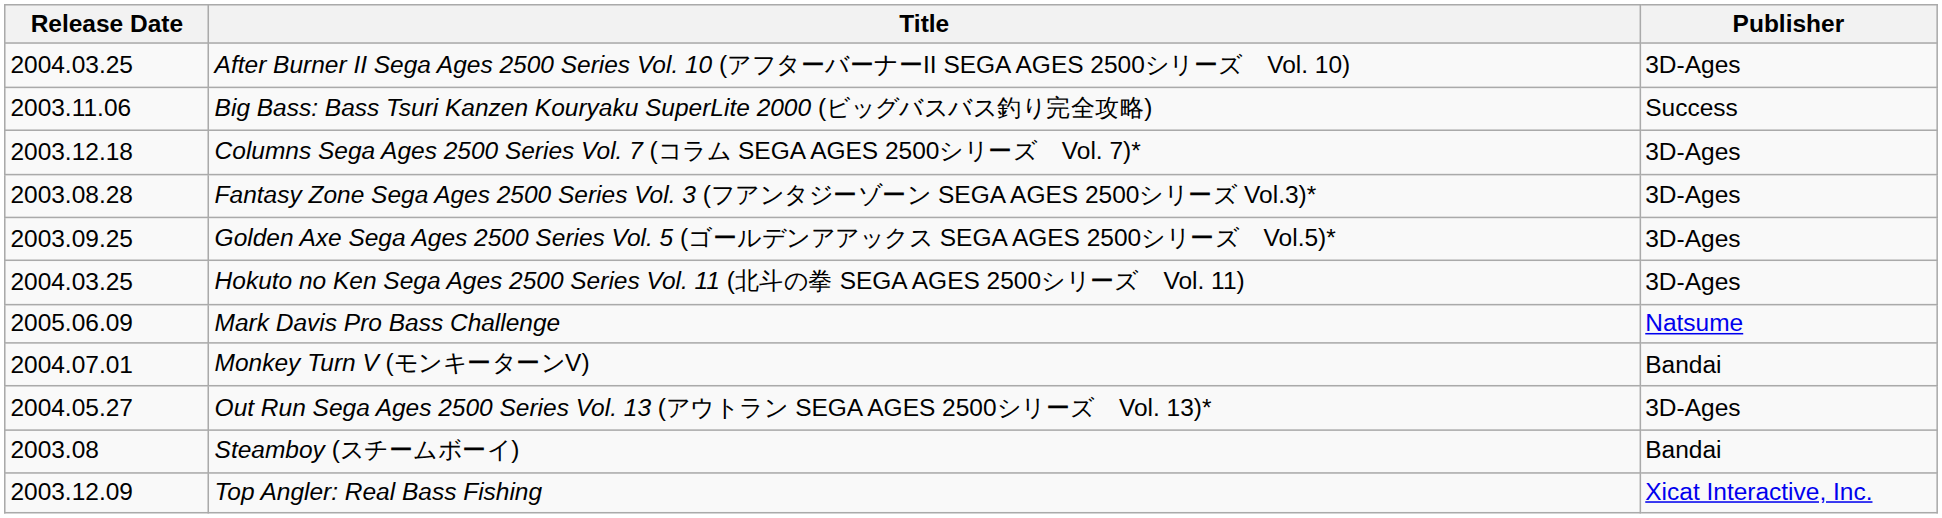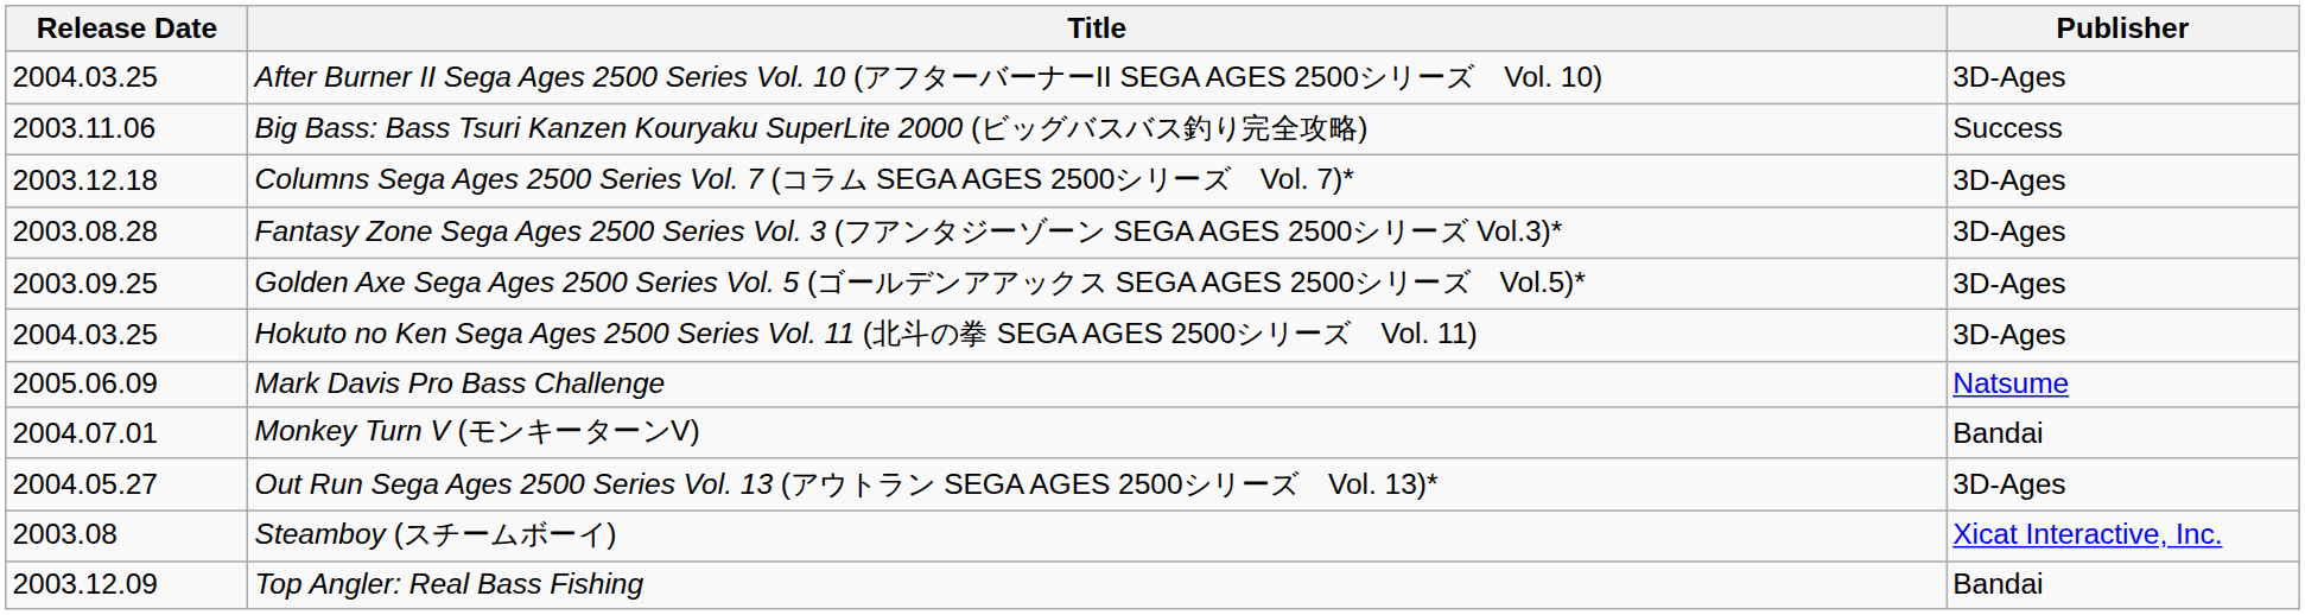 <table class="wikitable" style="width:100%;">
 <tr>
 <th>Release Date</th>
 <th>Title</th>
 <th>Publisher</th>
 </tr>
 <tr>
 <td>2004.03.25 </td>
 <td><em>After Burner II Sega Ages 2500 Series Vol. 10</em> (アフターバーナーII SEGA AGES 2500シリーズ　Vol. 10)</td>
 <td>3D-Ages</td>
 </tr>
 <tr>
 <td>2003.11.06 </td>
 <td><em>Big Bass: Bass Tsuri Kanzen Kouryaku SuperLite 2000</em> (ビッグバスバス釣り完全攻略)</td>
 <td>Success</td>
 </tr>
 <tr>
 <td>2003.12.18 </td>
 <td><em>Columns Sega Ages 2500 Series Vol. 7</em> (コラム SEGA AGES 2500シリーズ　Vol. 7)*</td>
 <td>3D-Ages</td>
 </tr>
 <tr>
 <td>2003.08.28 </td>
 <td><em>Fantasy Zone Sega Ages 2500 Series Vol. 3</em> (フアンタジーゾーン SEGA AGES 2500シリーズ Vol.3)*</td>
 <td>3D-Ages</td>
 </tr>
 <tr>
 <td>2003.09.25 </td>
 <td><em>Golden Axe Sega Ages 2500 Series Vol. 5</em> (ゴールデンアアックス SEGA AGES 2500シリーズ　Vol.5)*</td>
 <td>3D-Ages</td>
 </tr>
 <tr>
 <td>2004.03.25 </td>
 <td><em>Hokuto no Ken Sega Ages 2500 Series Vol. 11</em> (北斗の拳 SEGA AGES 2500シリーズ　Vol. 11)</td>
 <td>3D-Ages</td>
 </tr>
 <tr>
 <td>2005.06.09 </td>
 <td><em>Mark Davis Pro Bass Challenge</em></td>
 <td><a href='#'>Natsume</a></td>
 </tr>
 <tr>
 <td>2004.07.01 </td>
 <td><em>Monkey Turn V</em> (モンキーターンV)</td>
 <td>Bandai</td>
 </tr>
 <tr>
 <td>2004.05.27 </td>
 <td><em>Out Run Sega Ages 2500 Series Vol. 13</em> (アウトラン SEGA AGES 2500シリーズ　Vol. 13)*</td>
 <td>3D-Ages</td>
 </tr>
 <tr>
 <td>2003.08 </td>
 <td><em>Steamboy</em> (スチームボーイ)</td>
-<td>Bandai</td>
+<td><a href='#'>Xicat Interactive, Inc.</a></td>
 </tr>
 <tr>
 <td>2003.12.09 </td>
 <td><em>Top Angler: Real Bass Fishing</em></td>
-<td><a href='#'>Xicat Interactive, Inc.</a></td>
+<td>Bandai</td>
 </tr>
 </table>
